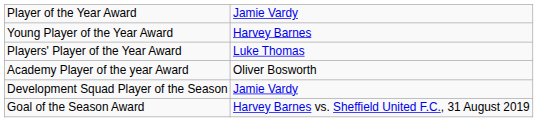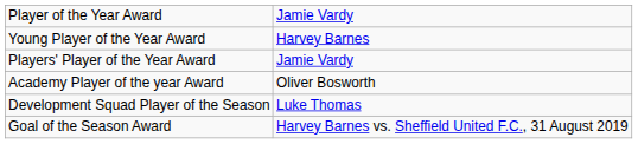 <table class="wikitable"  class= style="text-align:left; font-size:95%">
 <tr>
 <td>Player of the Year Award</td>
 <td> <a href='#'>Jamie Vardy</a></td>
 </tr>
 <tr>
 <td>Young Player of the Year Award</td>
 <td> <a href='#'>Harvey Barnes</a></td>
 </tr>
 <tr>
 <td>Players' Player of the Year Award</td>
-<td> <a href='#'>Luke Thomas</a></td>
+<td> <a href='#'>Jamie Vardy</a></td>
 </tr>
 <tr>
 <td>Academy Player of the year Award</td>
 <td> Oliver Bosworth</td>
 </tr>
 <tr>
 <td>Development Squad Player of the Season</td>
-<td> <a href='#'>Jamie Vardy</a></td>
+<td> <a href='#'>Luke Thomas</a></td>
 </tr>
 <tr>
 <td>Goal of the Season Award</td>
 <td> <a href='#'>Harvey Barnes</a> vs. <a href='#'>Sheffield United F.C.</a>, 31 August 2019</td>
 </tr>
 </table>
